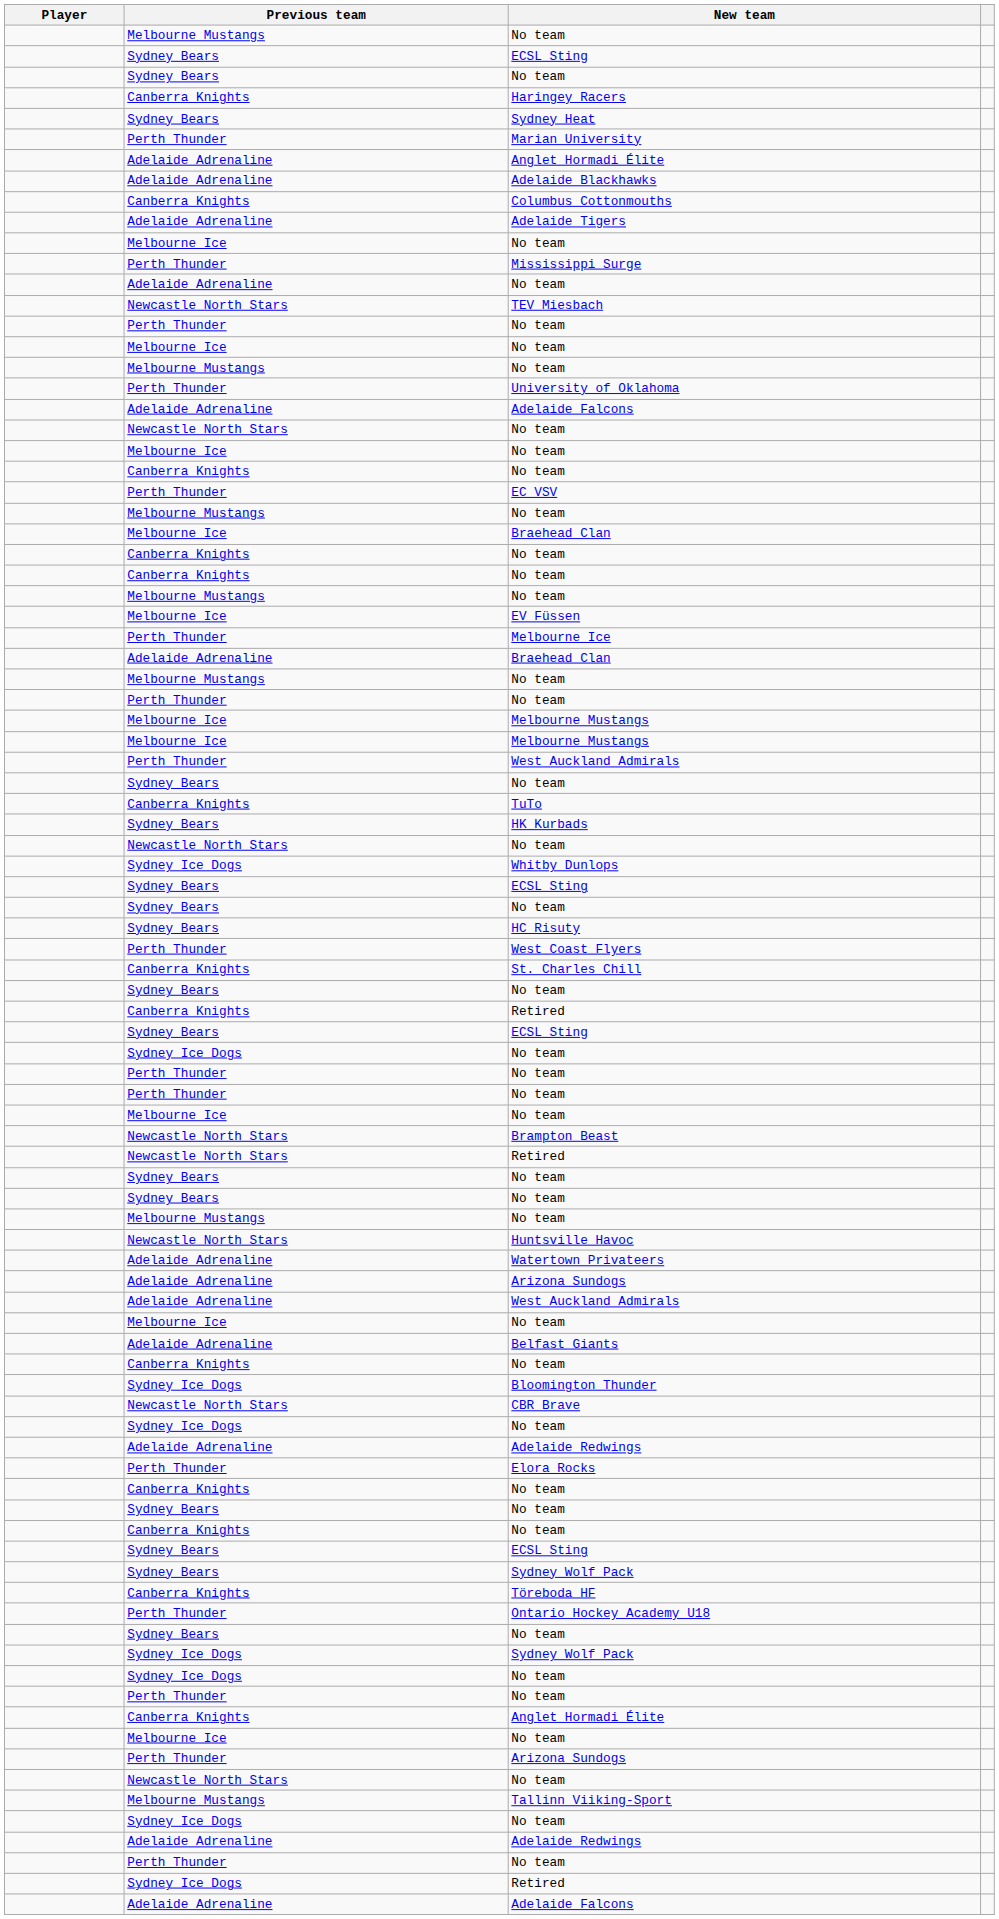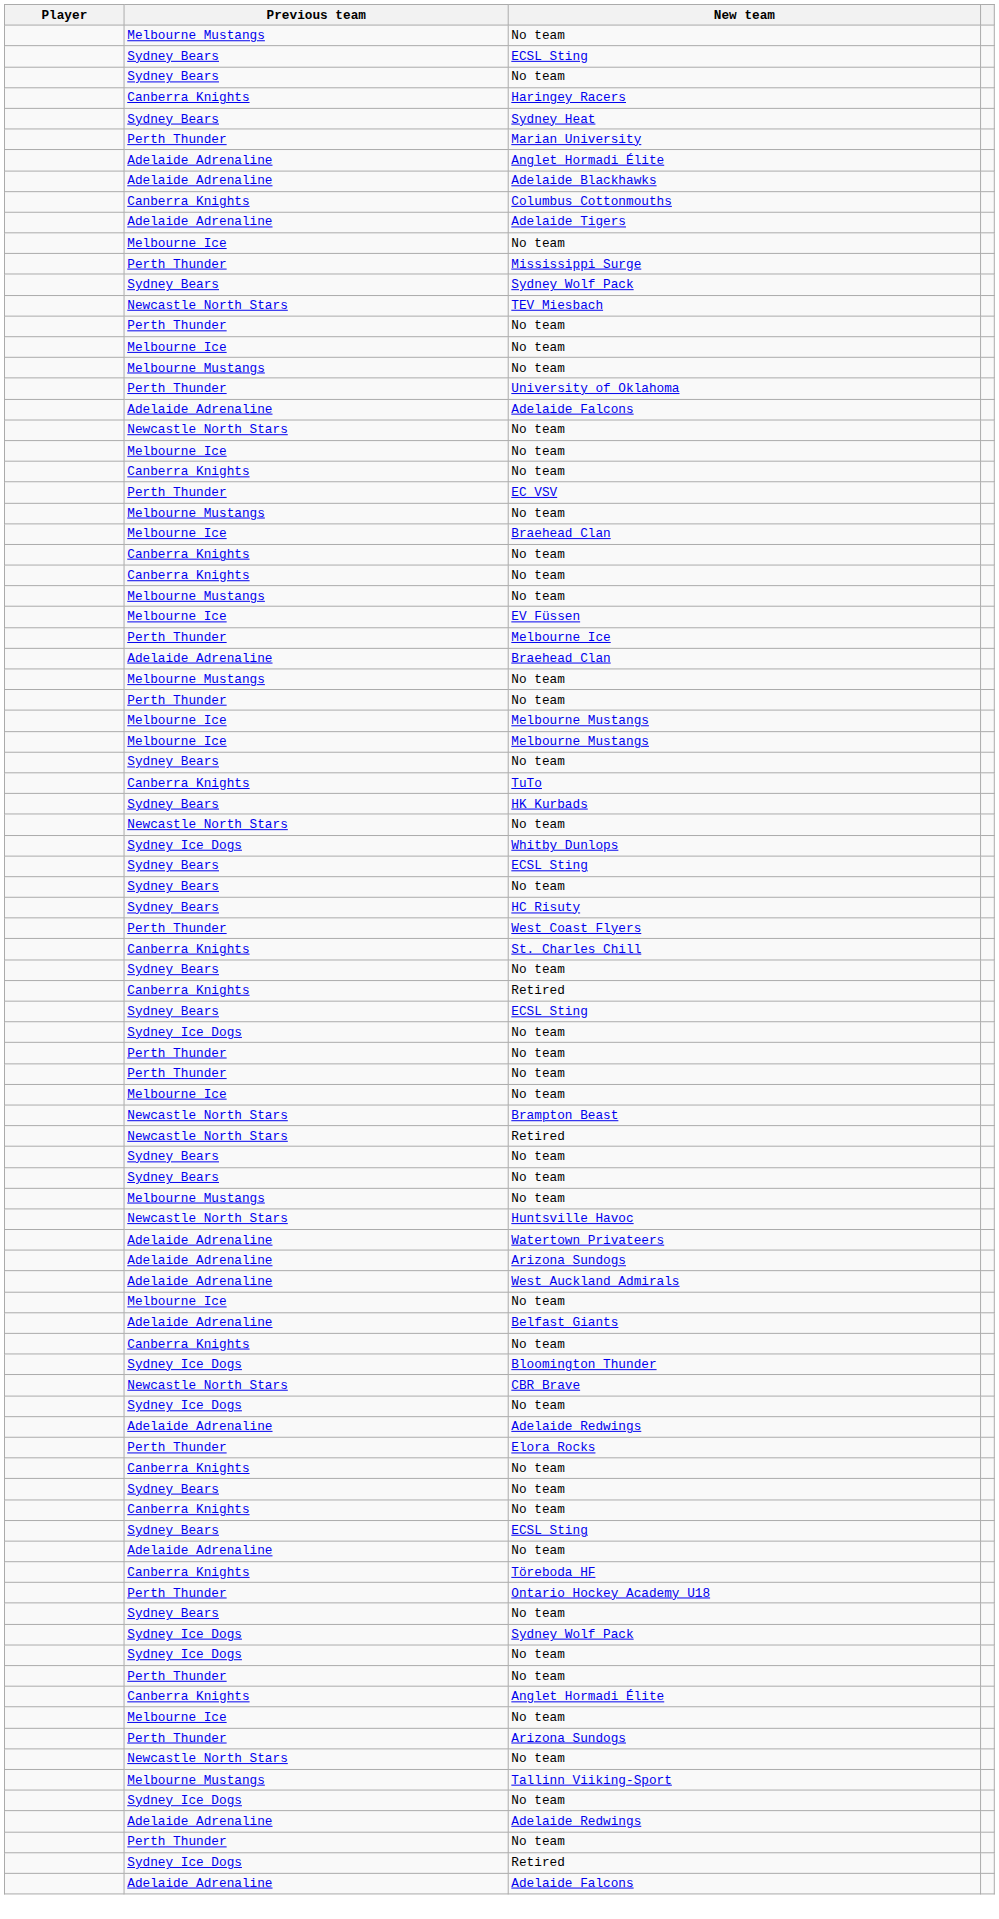 <table class="sortable wikitable" width=80% font-size=90%>
 <tr>
 <th>Player</th>
 <th>Previous team</th>
 <th>New team</th>
 <th class="unsortable"></th>
 </tr>
 <tr>
 <td> </td>
 <td><a href='#'>Melbourne Mustangs</a></td>
 <td>No team</td>
 <td></td>
 </tr>
 <tr>
 <td> </td>
 <td><a href='#'>Sydney Bears</a></td>
 <td><a href='#'>ECSL Sting</a></td>
 <td></td>
 </tr>
 <tr>
 <td> </td>
 <td><a href='#'>Sydney Bears</a></td>
 <td>No team</td>
 <td></td>
 </tr>
 <tr>
 <td> </td>
 <td><a href='#'>Canberra Knights</a></td>
 <td><a href='#'>Haringey Racers</a></td>
 <td></td>
 </tr>
 <tr>
 <td> </td>
 <td><a href='#'>Sydney Bears</a></td>
 <td><a href='#'>Sydney Heat</a></td>
 <td></td>
 </tr>
 <tr>
 <td> </td>
 <td><a href='#'>Perth Thunder</a></td>
 <td><a href='#'>Marian University</a></td>
 <td></td>
 </tr>
 <tr>
 <td> </td>
 <td><a href='#'>Adelaide Adrenaline</a></td>
 <td><a href='#'>Anglet Hormadi Élite</a></td>
 <td></td>
 </tr>
 <tr>
 <td> </td>
 <td><a href='#'>Adelaide Adrenaline</a></td>
 <td><a href='#'>Adelaide Blackhawks</a></td>
 <td></td>
 </tr>
 <tr>
 <td> </td>
 <td><a href='#'>Canberra Knights</a></td>
 <td><a href='#'>Columbus Cottonmouths</a></td>
 <td></td>
 </tr>
 <tr>
 <td> </td>
 <td><a href='#'>Adelaide Adrenaline</a></td>
 <td><a href='#'>Adelaide Tigers</a></td>
 <td></td>
 </tr>
 <tr>
 <td> </td>
 <td><a href='#'>Melbourne Ice</a></td>
 <td>No team</td>
 <td></td>
 </tr>
 <tr>
 <td> </td>
 <td><a href='#'>Perth Thunder</a></td>
 <td><a href='#'>Mississippi Surge</a></td>
 <td></td>
 </tr>
 <tr>
 <td> </td>
-<td><a href='#'>Adelaide Adrenaline</a></td>
-<td>No team</td>
+<td><a href='#'>Sydney Bears</a></td>
+<td><a href='#'>Sydney Wolf Pack</a></td>
 <td></td>
 </tr>
 <tr>
 <td> </td>
 <td><a href='#'>Newcastle North Stars</a></td>
 <td><a href='#'>TEV Miesbach</a></td>
 <td></td>
 </tr>
 <tr>
 <td> </td>
 <td><a href='#'>Perth Thunder</a></td>
 <td>No team</td>
 <td></td>
 </tr>
 <tr>
 <td> </td>
 <td><a href='#'>Melbourne Ice</a></td>
 <td>No team</td>
 <td></td>
 </tr>
 <tr>
 <td> </td>
 <td><a href='#'>Melbourne Mustangs</a></td>
 <td>No team</td>
 <td></td>
 </tr>
 <tr>
 <td> </td>
 <td><a href='#'>Perth Thunder</a></td>
 <td><a href='#'>University of Oklahoma</a></td>
 <td></td>
 </tr>
 <tr>
 <td> </td>
 <td><a href='#'>Adelaide Adrenaline</a></td>
 <td><a href='#'>Adelaide Falcons</a></td>
 <td></td>
 </tr>
 <tr>
 <td> </td>
 <td><a href='#'>Newcastle North Stars</a></td>
 <td>No team</td>
 <td></td>
 </tr>
 <tr>
 <td> </td>
 <td><a href='#'>Melbourne Ice</a></td>
 <td>No team</td>
 <td></td>
 </tr>
 <tr>
 <td> </td>
 <td><a href='#'>Canberra Knights</a></td>
 <td>No team</td>
 <td></td>
 </tr>
 <tr>
 <td> </td>
 <td><a href='#'>Perth Thunder</a></td>
 <td><a href='#'>EC VSV</a></td>
 <td></td>
 </tr>
 <tr>
 <td> </td>
 <td><a href='#'>Melbourne Mustangs</a></td>
 <td>No team</td>
 <td></td>
 </tr>
 <tr>
 <td> </td>
 <td><a href='#'>Melbourne Ice</a></td>
 <td><a href='#'>Braehead Clan</a></td>
 <td></td>
 </tr>
 <tr>
 <td> </td>
 <td><a href='#'>Canberra Knights</a></td>
 <td>No team</td>
 <td></td>
 </tr>
 <tr>
 <td> </td>
 <td><a href='#'>Canberra Knights</a></td>
 <td>No team</td>
 <td></td>
 </tr>
 <tr>
 <td> </td>
 <td><a href='#'>Melbourne Mustangs</a></td>
 <td>No team</td>
 <td></td>
 </tr>
 <tr>
 <td> </td>
 <td><a href='#'>Melbourne Ice</a></td>
 <td><a href='#'>EV Füssen</a></td>
 <td></td>
 </tr>
 <tr>
 <td> </td>
 <td><a href='#'>Perth Thunder</a></td>
 <td><a href='#'>Melbourne Ice</a></td>
 <td></td>
 </tr>
 <tr>
 <td> </td>
 <td><a href='#'>Adelaide Adrenaline</a></td>
 <td><a href='#'>Braehead Clan</a></td>
 <td></td>
 </tr>
 <tr>
 <td> </td>
 <td><a href='#'>Melbourne Mustangs</a></td>
 <td>No team</td>
 <td></td>
 </tr>
 <tr>
 <td> </td>
 <td><a href='#'>Perth Thunder</a></td>
 <td>No team</td>
 <td></td>
 </tr>
 <tr>
 <td> </td>
 <td><a href='#'>Melbourne Ice</a></td>
 <td><a href='#'>Melbourne Mustangs</a></td>
 <td></td>
 </tr>
 <tr>
 <td> </td>
 <td><a href='#'>Melbourne Ice</a></td>
 <td><a href='#'>Melbourne Mustangs</a></td>
-<td></td>
-</tr>
-<tr>
-<td> </td>
-<td><a href='#'>Perth Thunder</a></td>
-<td><a href='#'>West Auckland Admirals</a></td>
 <td></td>
 </tr>
 <tr>
 <td> </td>
 <td><a href='#'>Sydney Bears</a></td>
 <td>No team</td>
 <td></td>
 </tr>
 <tr>
 <td> </td>
 <td><a href='#'>Canberra Knights</a></td>
 <td><a href='#'>TuTo</a></td>
 <td></td>
 </tr>
 <tr>
 <td> </td>
 <td><a href='#'>Sydney Bears</a></td>
 <td><a href='#'>HK Kurbads</a></td>
 <td></td>
 </tr>
 <tr>
 <td> </td>
 <td><a href='#'>Newcastle North Stars</a></td>
 <td>No team</td>
 <td></td>
 </tr>
 <tr>
 <td> </td>
 <td><a href='#'>Sydney Ice Dogs</a></td>
 <td><a href='#'>Whitby Dunlops</a></td>
 <td></td>
 </tr>
 <tr>
 <td> </td>
 <td><a href='#'>Sydney Bears</a></td>
 <td><a href='#'>ECSL Sting</a></td>
 <td></td>
 </tr>
 <tr>
 <td> </td>
 <td><a href='#'>Sydney Bears</a></td>
 <td>No team</td>
 <td></td>
 </tr>
 <tr>
 <td> </td>
 <td><a href='#'>Sydney Bears</a></td>
 <td><a href='#'>HC Risuty</a></td>
 <td></td>
 </tr>
 <tr>
 <td> </td>
 <td><a href='#'>Perth Thunder</a></td>
 <td><a href='#'>West Coast Flyers</a></td>
 <td></td>
 </tr>
 <tr>
 <td> </td>
 <td><a href='#'>Canberra Knights</a></td>
 <td><a href='#'>St. Charles Chill</a></td>
 <td></td>
 </tr>
 <tr>
 <td> </td>
 <td><a href='#'>Sydney Bears</a></td>
 <td>No team</td>
 <td></td>
 </tr>
 <tr>
 <td> </td>
 <td><a href='#'>Canberra Knights</a></td>
 <td>Retired</td>
 <td></td>
 </tr>
 <tr>
 <td> </td>
 <td><a href='#'>Sydney Bears</a></td>
 <td><a href='#'>ECSL Sting</a></td>
 <td></td>
 </tr>
 <tr>
 <td> </td>
 <td><a href='#'>Sydney Ice Dogs</a></td>
 <td>No team</td>
 <td></td>
 </tr>
 <tr>
 <td> </td>
 <td><a href='#'>Perth Thunder</a></td>
 <td>No team</td>
 <td></td>
 </tr>
 <tr>
 <td> </td>
 <td><a href='#'>Perth Thunder</a></td>
 <td>No team</td>
 <td></td>
 </tr>
 <tr>
 <td> </td>
 <td><a href='#'>Melbourne Ice</a></td>
 <td>No team</td>
 <td></td>
 </tr>
 <tr>
 <td> </td>
 <td><a href='#'>Newcastle North Stars</a></td>
 <td><a href='#'>Brampton Beast</a></td>
 <td></td>
 </tr>
 <tr>
 <td> </td>
 <td><a href='#'>Newcastle North Stars</a></td>
 <td>Retired</td>
 <td></td>
 </tr>
 <tr>
 <td> </td>
 <td><a href='#'>Sydney Bears</a></td>
 <td>No team</td>
 <td></td>
 </tr>
 <tr>
 <td> </td>
 <td><a href='#'>Sydney Bears</a></td>
 <td>No team</td>
 <td></td>
 </tr>
 <tr>
 <td> </td>
 <td><a href='#'>Melbourne Mustangs</a></td>
 <td>No team</td>
 <td></td>
 </tr>
 <tr>
 <td> </td>
 <td><a href='#'>Newcastle North Stars</a></td>
 <td><a href='#'>Huntsville Havoc</a></td>
 <td></td>
 </tr>
 <tr>
 <td> </td>
 <td><a href='#'>Adelaide Adrenaline</a></td>
 <td><a href='#'>Watertown Privateers</a></td>
 <td></td>
 </tr>
 <tr>
 <td> </td>
 <td><a href='#'>Adelaide Adrenaline</a></td>
 <td><a href='#'>Arizona Sundogs</a></td>
 <td></td>
 </tr>
 <tr>
 <td> </td>
 <td><a href='#'>Adelaide Adrenaline</a></td>
 <td><a href='#'>West Auckland Admirals</a></td>
 <td></td>
 </tr>
 <tr>
 <td> </td>
 <td><a href='#'>Melbourne Ice</a></td>
 <td>No team</td>
 <td></td>
 </tr>
 <tr>
 <td> </td>
 <td><a href='#'>Adelaide Adrenaline</a></td>
 <td><a href='#'>Belfast Giants</a></td>
 <td></td>
 </tr>
 <tr>
 <td> </td>
 <td><a href='#'>Canberra Knights</a></td>
 <td>No team</td>
 <td></td>
 </tr>
 <tr>
 <td> </td>
 <td><a href='#'>Sydney Ice Dogs</a></td>
 <td><a href='#'>Bloomington Thunder</a></td>
 <td></td>
 </tr>
 <tr>
 <td> </td>
 <td><a href='#'>Newcastle North Stars</a></td>
 <td><a href='#'>CBR Brave</a></td>
 <td></td>
 </tr>
 <tr>
 <td> </td>
 <td><a href='#'>Sydney Ice Dogs</a></td>
 <td>No team</td>
 <td></td>
 </tr>
 <tr>
 <td> </td>
 <td><a href='#'>Adelaide Adrenaline</a></td>
 <td><a href='#'>Adelaide Redwings</a></td>
 <td></td>
 </tr>
 <tr>
 <td> </td>
 <td><a href='#'>Perth Thunder</a></td>
 <td><a href='#'>Elora Rocks</a></td>
 <td></td>
 </tr>
 <tr>
 <td> </td>
 <td><a href='#'>Canberra Knights</a></td>
 <td>No team</td>
 <td></td>
 </tr>
 <tr>
 <td> </td>
 <td><a href='#'>Sydney Bears</a></td>
 <td>No team</td>
 <td></td>
 </tr>
 <tr>
 <td> </td>
 <td><a href='#'>Canberra Knights</a></td>
 <td>No team</td>
 <td></td>
 </tr>
 <tr>
 <td> </td>
 <td><a href='#'>Sydney Bears</a></td>
 <td><a href='#'>ECSL Sting</a></td>
 <td></td>
 </tr>
 <tr>
 <td> </td>
-<td><a href='#'>Sydney Bears</a></td>
-<td><a href='#'>Sydney Wolf Pack</a></td>
+<td><a href='#'>Adelaide Adrenaline</a></td>
+<td>No team</td>
 <td></td>
 </tr>
 <tr>
 <td> </td>
 <td><a href='#'>Canberra Knights</a></td>
 <td><a href='#'>Töreboda HF</a></td>
 <td></td>
 </tr>
 <tr>
 <td> </td>
 <td><a href='#'>Perth Thunder</a></td>
 <td><a href='#'>Ontario Hockey Academy U18</a></td>
 <td></td>
 </tr>
 <tr>
 <td> </td>
 <td><a href='#'>Sydney Bears</a></td>
 <td>No team</td>
 <td></td>
 </tr>
 <tr>
 <td> </td>
 <td><a href='#'>Sydney Ice Dogs</a></td>
 <td><a href='#'>Sydney Wolf Pack</a></td>
 <td></td>
 </tr>
 <tr>
 <td> </td>
 <td><a href='#'>Sydney Ice Dogs</a></td>
 <td>No team</td>
 <td></td>
 </tr>
 <tr>
 <td> </td>
 <td><a href='#'>Perth Thunder</a></td>
 <td>No team</td>
 <td></td>
 </tr>
 <tr>
 <td> </td>
 <td><a href='#'>Canberra Knights</a></td>
 <td><a href='#'>Anglet Hormadi Élite</a></td>
 <td></td>
 </tr>
 <tr>
 <td> </td>
 <td><a href='#'>Melbourne Ice</a></td>
 <td>No team</td>
 <td></td>
 </tr>
 <tr>
 <td> </td>
 <td><a href='#'>Perth Thunder</a></td>
 <td><a href='#'>Arizona Sundogs</a></td>
 <td></td>
 </tr>
 <tr>
 <td> </td>
 <td><a href='#'>Newcastle North Stars</a></td>
 <td>No team</td>
 <td></td>
 </tr>
 <tr>
 <td> </td>
 <td><a href='#'>Melbourne Mustangs</a></td>
 <td><a href='#'>Tallinn Viiking-Sport</a></td>
 <td></td>
 </tr>
 <tr>
 <td> </td>
 <td><a href='#'>Sydney Ice Dogs</a></td>
 <td>No team</td>
 <td></td>
 </tr>
 <tr>
 <td> </td>
 <td><a href='#'>Adelaide Adrenaline</a></td>
 <td><a href='#'>Adelaide Redwings</a></td>
 <td></td>
 </tr>
 <tr>
 <td> </td>
 <td><a href='#'>Perth Thunder</a></td>
 <td>No team</td>
 <td></td>
 </tr>
 <tr>
 <td> </td>
 <td><a href='#'>Sydney Ice Dogs</a></td>
 <td>Retired</td>
 <td></td>
 </tr>
 <tr>
 <td> </td>
 <td><a href='#'>Adelaide Adrenaline</a></td>
 <td><a href='#'>Adelaide Falcons</a></td>
 <td></td>
 </tr>
 </table>
